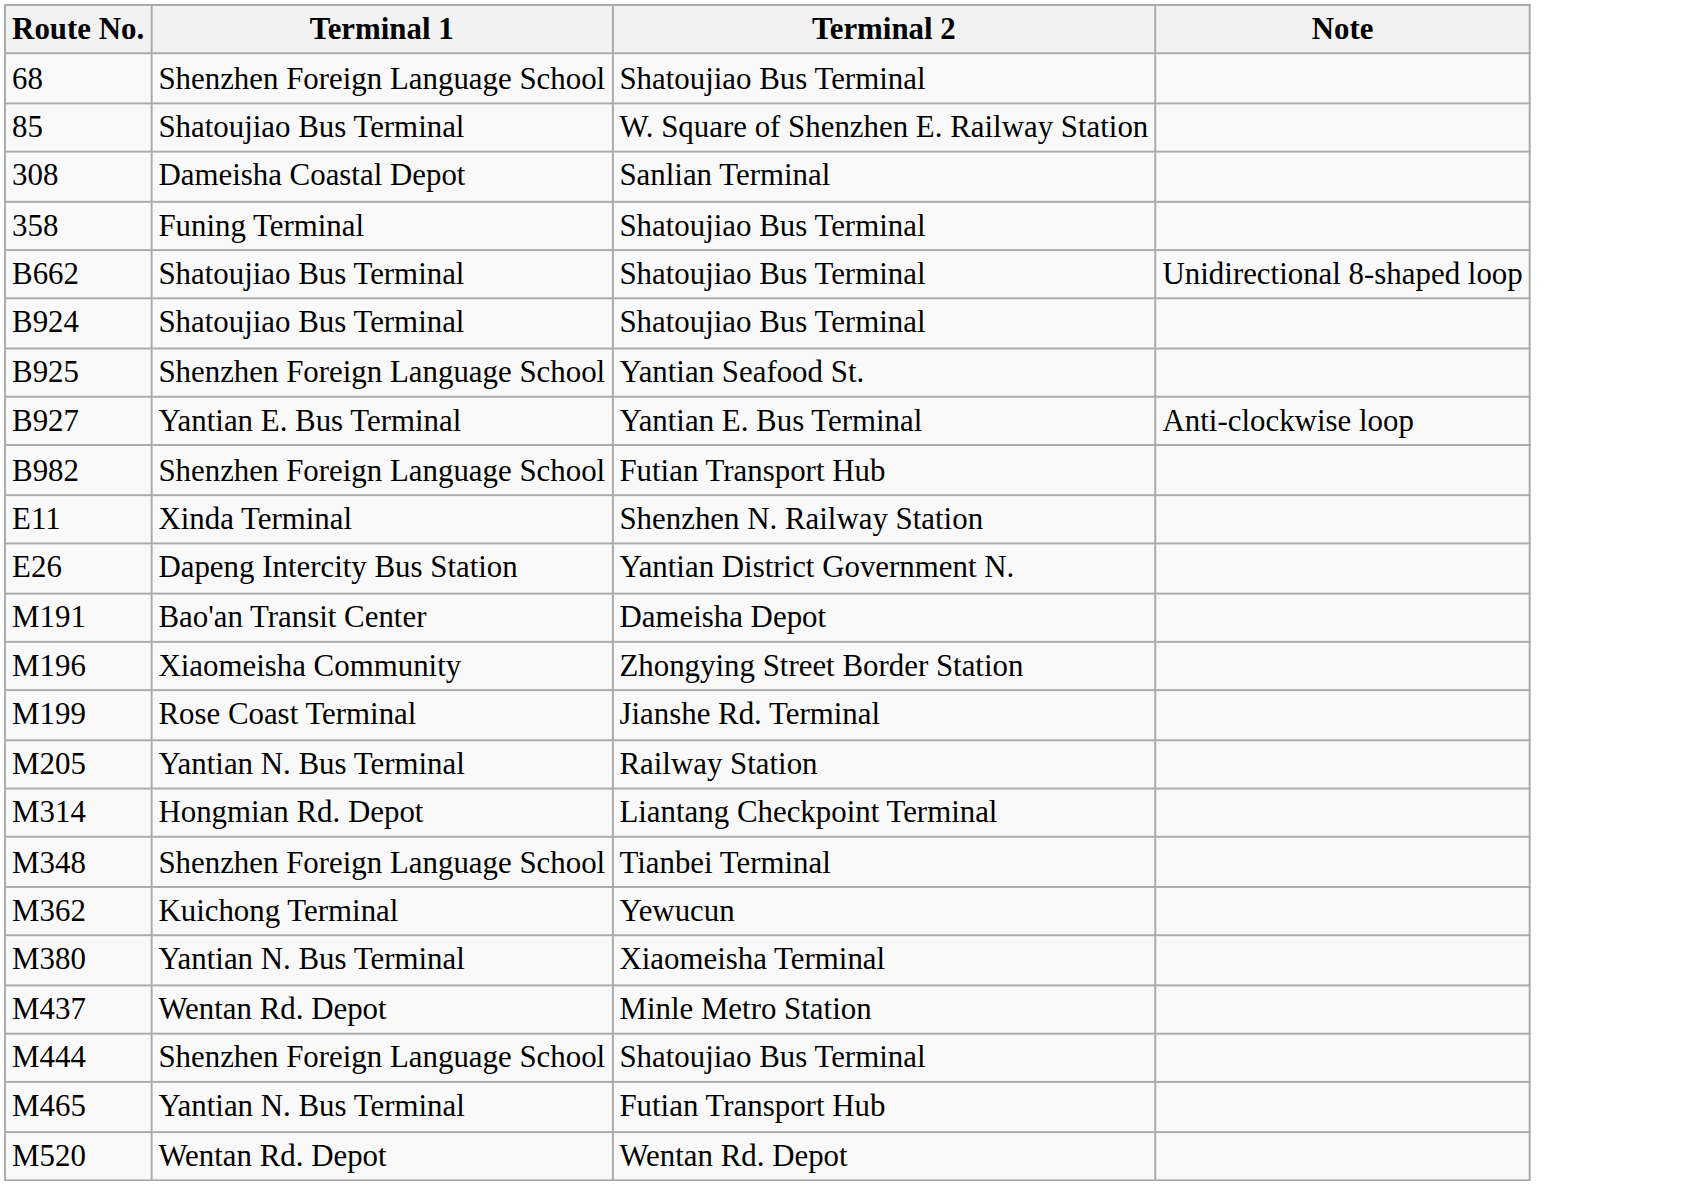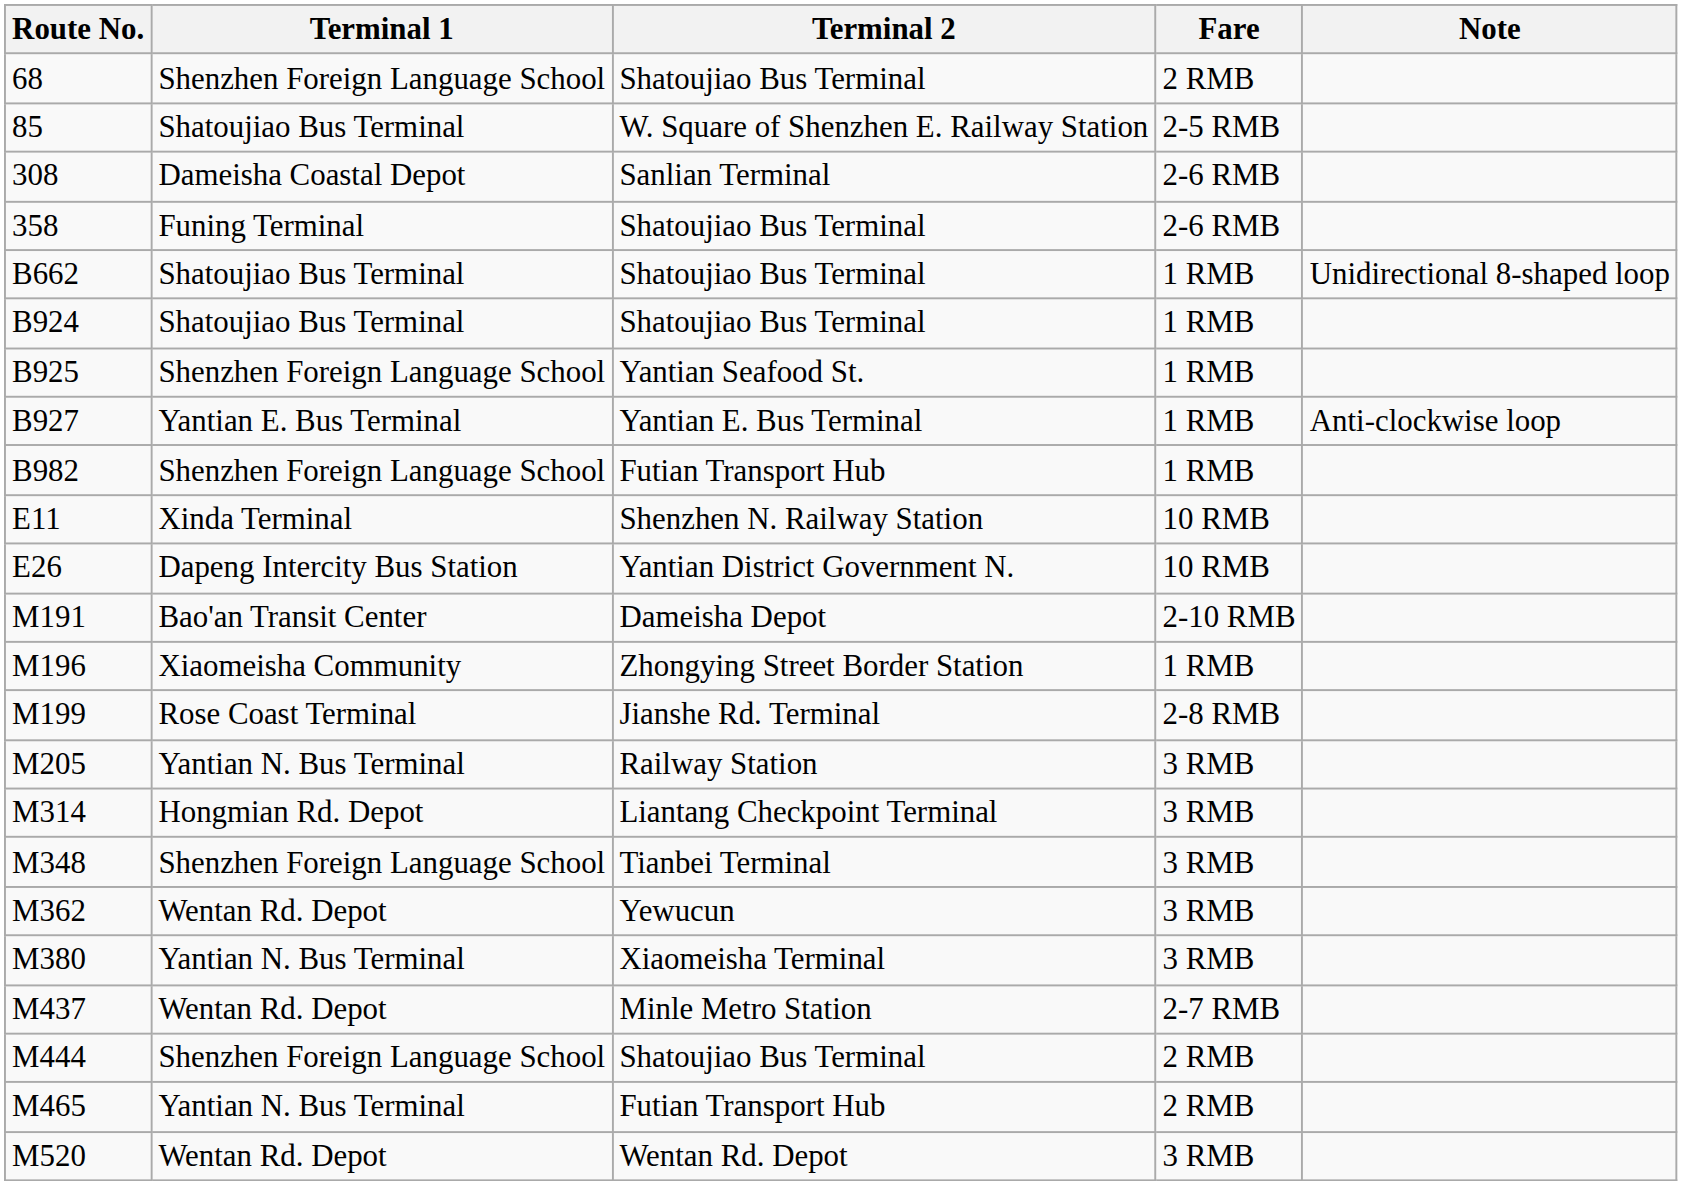 <table class="wikitable">
 <tr>
 <th>Route No.</th>
 <th>Terminal 1</th>
 <th>Terminal 2</th>
+<th>Fare</th>
 <th>Note</th>
 </tr>
 <tr>
 <td>68</td>
 <td>Shenzhen Foreign Language School</td>
 <td>Shatoujiao Bus Terminal</td>
+<td>2 RMB</td>
 <td></td>
 </tr>
 <tr>
 <td>85</td>
 <td>Shatoujiao Bus Terminal</td>
 <td>W. Square of Shenzhen E. Railway Station</td>
+<td>2-5 RMB</td>
 <td></td>
 </tr>
 <tr>
 <td>308</td>
 <td>Dameisha Coastal Depot</td>
 <td>Sanlian Terminal</td>
+<td>2-6 RMB</td>
 <td></td>
 </tr>
 <tr>
 <td>358</td>
 <td>Funing Terminal</td>
 <td>Shatoujiao Bus Terminal</td>
+<td>2-6 RMB</td>
 <td></td>
 </tr>
 <tr>
 <td>B662</td>
 <td>Shatoujiao Bus Terminal</td>
 <td>Shatoujiao Bus Terminal</td>
+<td>1 RMB</td>
 <td>Unidirectional 8-shaped loop</td>
 </tr>
 <tr>
 <td>B924</td>
 <td>Shatoujiao Bus Terminal</td>
 <td>Shatoujiao Bus Terminal</td>
+<td>1 RMB</td>
 <td></td>
 </tr>
 <tr>
 <td>B925</td>
 <td>Shenzhen Foreign Language School</td>
 <td>Yantian Seafood St.</td>
+<td>1 RMB</td>
 <td></td>
 </tr>
 <tr>
 <td>B927</td>
 <td>Yantian E. Bus Terminal</td>
 <td>Yantian E. Bus Terminal</td>
+<td>1 RMB</td>
 <td>Anti-clockwise loop</td>
 </tr>
 <tr>
 <td>B982</td>
 <td>Shenzhen Foreign Language School</td>
 <td>Futian Transport Hub</td>
+<td>1 RMB</td>
 <td></td>
 </tr>
 <tr>
 <td>E11</td>
 <td>Xinda Terminal</td>
 <td>Shenzhen N. Railway Station</td>
+<td>10 RMB</td>
 <td></td>
 </tr>
 <tr>
 <td>E26</td>
 <td>Dapeng Intercity Bus Station</td>
 <td>Yantian District Government N.</td>
+<td>10 RMB</td>
 <td></td>
 </tr>
 <tr>
 <td>M191</td>
 <td>Bao'an Transit Center</td>
 <td>Dameisha Depot</td>
+<td>2-10 RMB</td>
 <td></td>
 </tr>
 <tr>
 <td>M196</td>
 <td>Xiaomeisha Community</td>
 <td>Zhongying Street Border Station</td>
+<td>1 RMB</td>
 <td></td>
 </tr>
 <tr>
 <td>M199</td>
 <td>Rose Coast Terminal</td>
 <td>Jianshe Rd. Terminal</td>
+<td>2-8 RMB</td>
 <td></td>
 </tr>
 <tr>
 <td>M205</td>
 <td>Yantian N. Bus Terminal</td>
 <td>Railway Station</td>
+<td>3 RMB</td>
 <td></td>
 </tr>
 <tr>
 <td>M314</td>
 <td>Hongmian Rd. Depot</td>
 <td>Liantang Checkpoint Terminal</td>
+<td>3 RMB</td>
 <td></td>
 </tr>
 <tr>
 <td>M348</td>
 <td>Shenzhen Foreign Language School</td>
 <td>Tianbei Terminal</td>
+<td>3 RMB</td>
 <td></td>
 </tr>
 <tr>
 <td>M362</td>
-<td>Kuichong Terminal</td>
+<td>Wentan Rd. Depot</td>
 <td>Yewucun</td>
+<td>3 RMB</td>
 <td></td>
 </tr>
 <tr>
 <td>M380</td>
 <td>Yantian N. Bus Terminal</td>
 <td>Xiaomeisha Terminal</td>
+<td>3 RMB</td>
 <td></td>
 </tr>
 <tr>
 <td>M437</td>
 <td>Wentan Rd. Depot</td>
 <td>Minle Metro Station</td>
+<td>2-7 RMB</td>
 <td></td>
 </tr>
 <tr>
 <td>M444</td>
 <td>Shenzhen Foreign Language School</td>
 <td>Shatoujiao Bus Terminal</td>
+<td>2 RMB</td>
 <td></td>
 </tr>
 <tr>
 <td>M465</td>
 <td>Yantian N. Bus Terminal</td>
 <td>Futian Transport Hub</td>
+<td>2 RMB</td>
 <td></td>
 </tr>
 <tr>
 <td>M520</td>
 <td>Wentan Rd. Depot</td>
 <td>Wentan Rd. Depot</td>
+<td>3 RMB</td>
 <td></td>
 </tr>
 </table>
